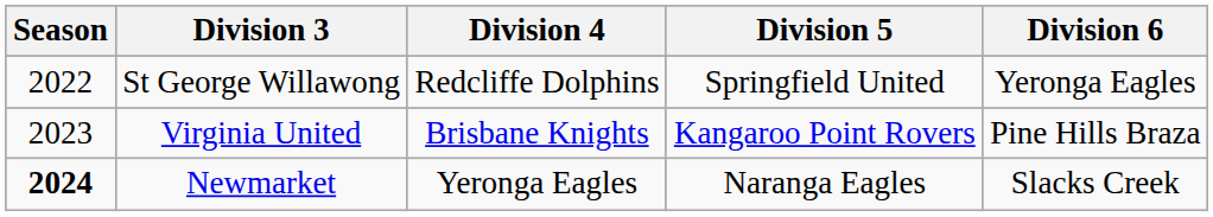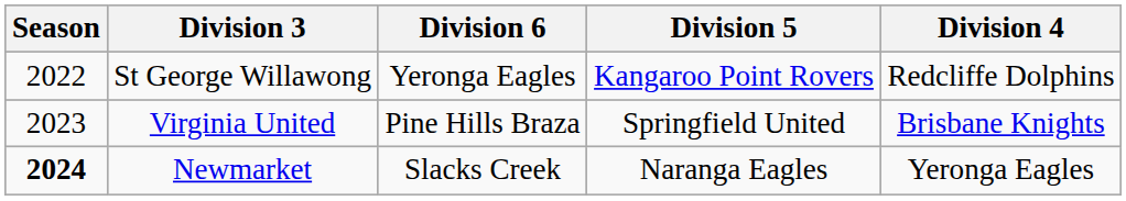 <table class="wikitable" style="text-align: center">
 <tr>
 <th>Season</th>
 <th>Division 3</th>
+<th>Division 6</th>
+<th>Division 5</th>
 <th>Division 4</th>
-<th>Division 5</th>
-<th>Division 6</th>
 </tr>
 <tr>
 <td>2022</td>
 <td>St George Willawong</td>
+<td>Yeronga Eagles</td>
+<td><a href='#'>Kangaroo Point Rovers</a></td>
 <td>Redcliffe Dolphins</td>
-<td>Springfield United</td>
-<td>Yeronga Eagles</td>
 </tr>
 <tr>
 <td>2023</td>
 <td><a href='#'>Virginia United</a></td>
+<td>Pine Hills Braza</td>
+<td>Springfield United</td>
 <td><a href='#'>Brisbane Knights</a></td>
-<td><a href='#'>Kangaroo Point Rovers</a></td>
-<td>Pine Hills Braza</td>
 </tr>
 <tr>
 <td><strong>2024</strong></td>
 <td><a href='#'>Newmarket</a></td>
+<td>Slacks Creek</td>
+<td>Naranga Eagles</td>
 <td>Yeronga Eagles</td>
-<td>Naranga Eagles</td>
-<td>Slacks Creek</td>
 </tr>
 </table>
